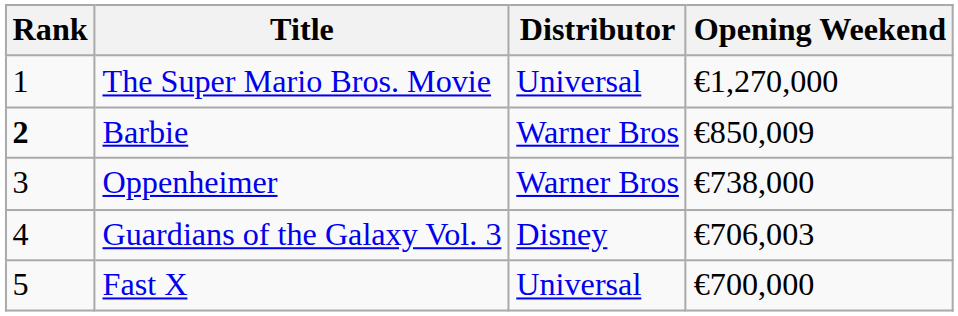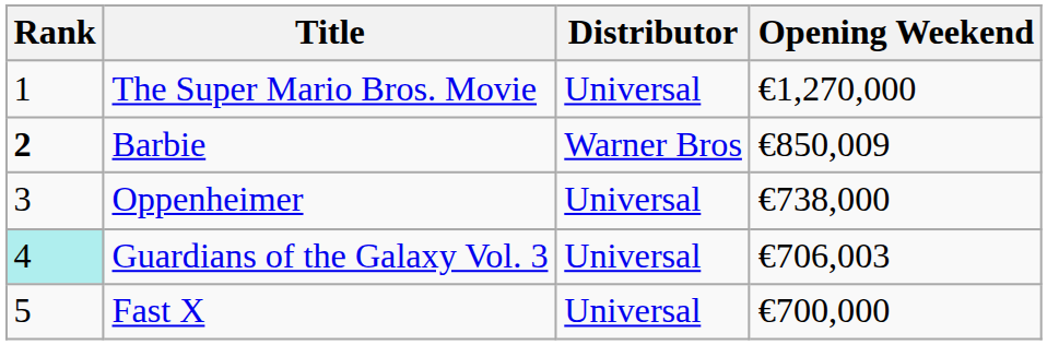 <table class="wikitable sortable" style="margin:auto; margin:auto;">
 <tr>
 <th>Rank</th>
 <th>Title</th>
 <th>Distributor</th>
 <th>Opening Weekend</th>
 </tr>
 <tr>
 <td>1</td>
 <td><a href='#'>The Super Mario Bros. Movie</a></td>
 <td><a href='#'>Universal</a></td>
 <td>€1,270,000</td>
 </tr>
 <tr>
 <td><strong>2</strong></td>
 <td><a href='#'>Barbie</a></td>
 <td><a href='#'>Warner Bros</a></td>
 <td>€850,009</td>
 </tr>
 <tr>
 <td>3</td>
 <td><a href='#'>Oppenheimer</a></td>
-<td><a href='#'>Warner Bros</a></td>
+<td><a href='#'>Universal</a></td>
 <td>€738,000</td>
 </tr>
 <tr>
-<td>4</td>
+<td style="background: paleturquoise;">4</td>
 <td><a href='#'>Guardians of the Galaxy Vol. 3</a></td>
-<td><a href='#'>Disney</a></td>
+<td><a href='#'>Universal</a></td>
 <td>€706,003</td>
 </tr>
 <tr>
 <td>5</td>
 <td><a href='#'>Fast X</a></td>
 <td><a href='#'>Universal</a></td>
 <td>€700,000</td>
 </tr>
 </table>
